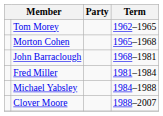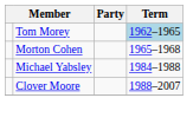 <table class="wikitable">
 <tr>
 <th colspan="2">Member</th>
 <th>Party</th>
 <th>Term</th>
 </tr>
 <tr>
 <td> </td>
 <td><a href='#'>Tom Morey</a></td>
 <td></td>
-<td><a href='#'>1962</a>–1965</td>
+<td style="background: lightblue;"><a href='#'>1962</a>–1965</td>
 </tr>
 <tr>
 <td> </td>
 <td><a href='#'>Morton Cohen</a></td>
 <td></td>
 <td><a href='#'>1965</a>–1968</td>
-</tr>
-<tr>
-<td> </td>
-<td><a href='#'>John Barraclough</a></td>
-<td></td>
-<td><a href='#'>1968</a>–1981</td>
-</tr>
-<tr>
-<td> </td>
-<td><a href='#'>Fred Miller</a></td>
-<td></td>
-<td><a href='#'>1981</a>–1984</td>
 </tr>
 <tr>
 <td> </td>
 <td><a href='#'>Michael Yabsley</a></td>
 <td></td>
 <td><a href='#'>1984</a>–1988</td>
 </tr>
 <tr>
 <td> </td>
 <td><a href='#'>Clover Moore</a></td>
 <td></td>
 <td><a href='#'>1988</a>–2007</td>
 </tr>
 <tr>
 </tr>
 </table>
